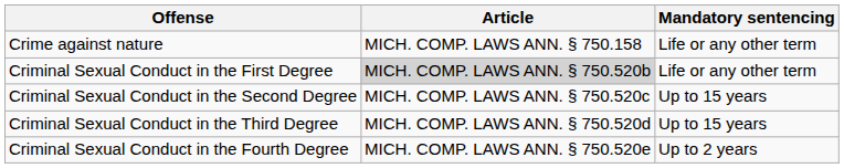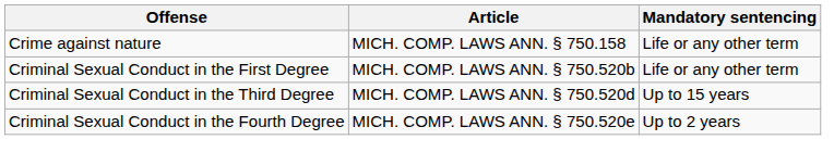 <table class="wikitable">
 <tr>
 <th>Offense</th>
 <th>Article</th>
 <th>Mandatory sentencing</th>
 </tr>
 <tr>
 <td>Crime against nature</td>
 <td>MICH. COMP. LAWS ANN. § 750.158</td>
 <td>Life or any other term</td>
 </tr>
 <tr>
 <td>Criminal Sexual Conduct in the First Degree</td>
-<td style="background: lightgrey;">MICH. COMP. LAWS ANN. § 750.520b</td>
+<td>MICH. COMP. LAWS ANN. § 750.520b</td>
 <td>Life or any other term</td>
-</tr>
-<tr>
-<td>Criminal Sexual Conduct in the Second Degree</td>
-<td>MICH. COMP. LAWS ANN. § 750.520c</td>
-<td>Up to 15 years</td>
 </tr>
 <tr>
 <td>Criminal Sexual Conduct in the Third Degree</td>
 <td>MICH. COMP. LAWS ANN. § 750.520d</td>
 <td>Up to 15 years</td>
 </tr>
 <tr>
 <td>Criminal Sexual Conduct in the Fourth Degree</td>
 <td>MICH. COMP. LAWS ANN. § 750.520e</td>
 <td>Up to 2 years</td>
 </tr>
 </table>
